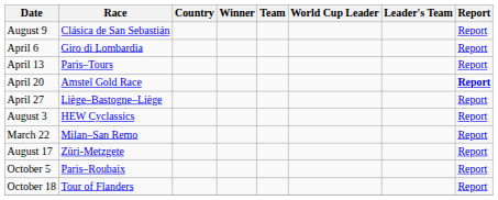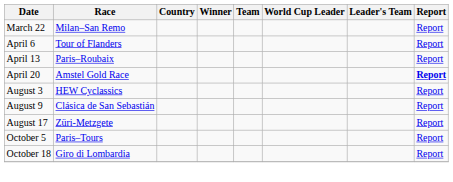 <table class="wikitable">
 <tr>
 <th>Date</th>
 <th>Race</th>
 <th>Country</th>
 <th>Winner</th>
 <th>Team</th>
 <th>World Cup Leader </th>
 <th>Leader's Team</th>
 <th>Report</th>
 </tr>
 <tr>
-<td>August 9</td>
-<td><a href='#'>Clásica de San Sebastián</a></td>
+<td>March 22</td>
+<td><a href='#'>Milan–San Remo</a></td>
 <td></td>
 <td></td>
 <td></td>
 <td></td>
 <td></td>
 <td><a href='#'>Report</a></td>
 </tr>
 <tr>
 <td>April 6</td>
-<td><a href='#'>Giro di Lombardia</a></td>
+<td><a href='#'>Tour of Flanders</a></td>
 <td></td>
 <td></td>
 <td></td>
 <td></td>
 <td></td>
 <td><a href='#'>Report</a></td>
 </tr>
 <tr>
 <td>April 13</td>
-<td><a href='#'>Paris–Tours</a></td>
+<td><a href='#'>Paris–Roubaix</a></td>
 <td></td>
 <td></td>
 <td></td>
 <td></td>
 <td></td>
 <td><a href='#'>Report</a></td>
 </tr>
 <tr>
 <td>April 20</td>
 <td><a href='#'>Amstel Gold Race</a></td>
 <td></td>
 <td></td>
 <td></td>
 <td></td>
 <td></td>
 <td><strong><a href='#'>Report</a></strong></td>
 </tr>
 <tr>
-<td>April 27</td>
-<td><a href='#'>Liège–Bastogne–Liège</a></td>
-<td></td>
-<td></td>
-<td></td>
-<td></td>
-<td></td>
-<td><a href='#'>Report</a></td>
-</tr>
-<tr>
 <td>August 3</td>
 <td><a href='#'>HEW Cyclassics</a></td>
 <td></td>
 <td></td>
 <td></td>
 <td></td>
 <td></td>
 <td><a href='#'>Report</a></td>
 </tr>
 <tr>
-<td>March 22</td>
-<td><a href='#'>Milan–San Remo</a></td>
+<td>August 9</td>
+<td><a href='#'>Clásica de San Sebastián</a></td>
 <td></td>
 <td></td>
 <td></td>
 <td></td>
 <td></td>
 <td><a href='#'>Report</a></td>
 </tr>
 <tr>
 <td>August 17</td>
 <td><a href='#'>Züri-Metzgete</a></td>
 <td></td>
 <td></td>
 <td></td>
 <td></td>
 <td></td>
 <td><a href='#'>Report</a></td>
 </tr>
 <tr>
 <td>October 5</td>
-<td><a href='#'>Paris–Roubaix</a></td>
+<td><a href='#'>Paris–Tours</a></td>
 <td></td>
 <td></td>
 <td></td>
 <td></td>
 <td></td>
 <td><a href='#'>Report</a></td>
 </tr>
 <tr>
 <td>October 18</td>
-<td><a href='#'>Tour of Flanders</a></td>
+<td><a href='#'>Giro di Lombardia</a></td>
 <td></td>
 <td></td>
 <td></td>
 <td></td>
 <td></td>
 <td><a href='#'>Report</a></td>
 </tr>
 <tr>
 </tr>
 </table>
